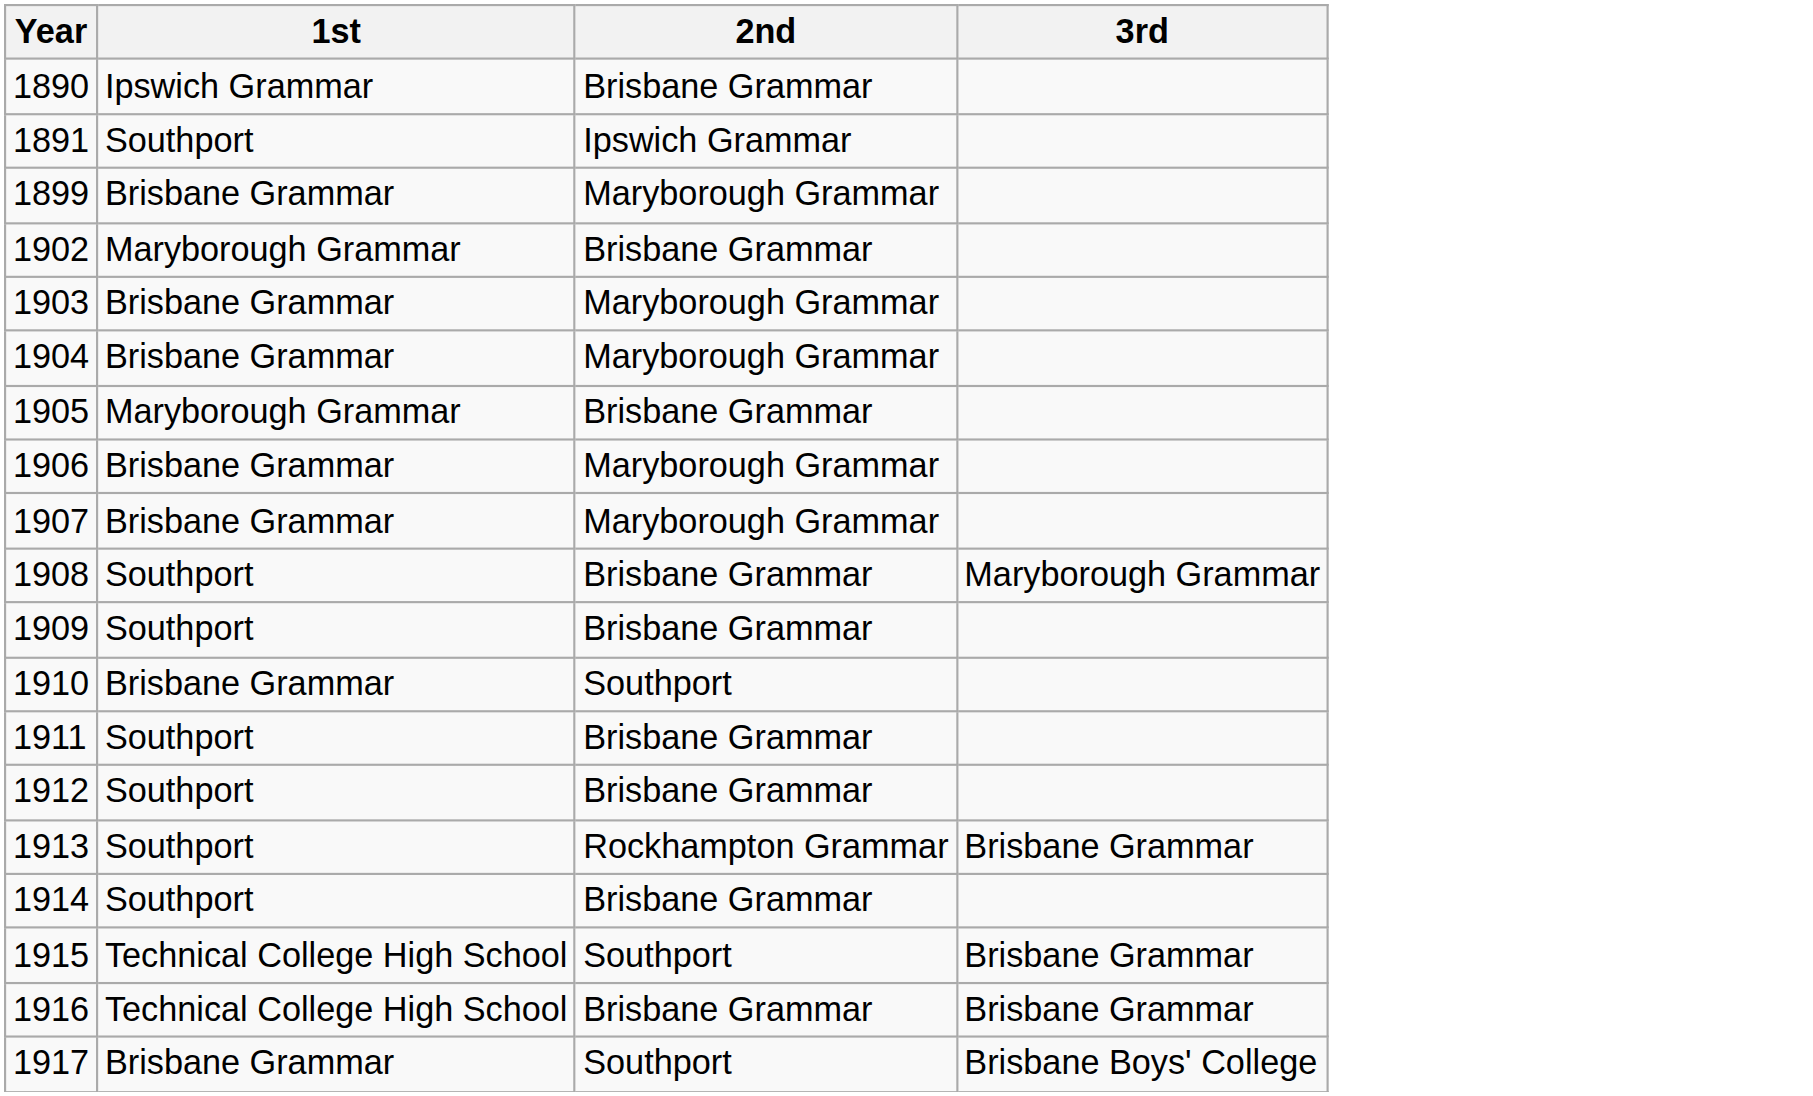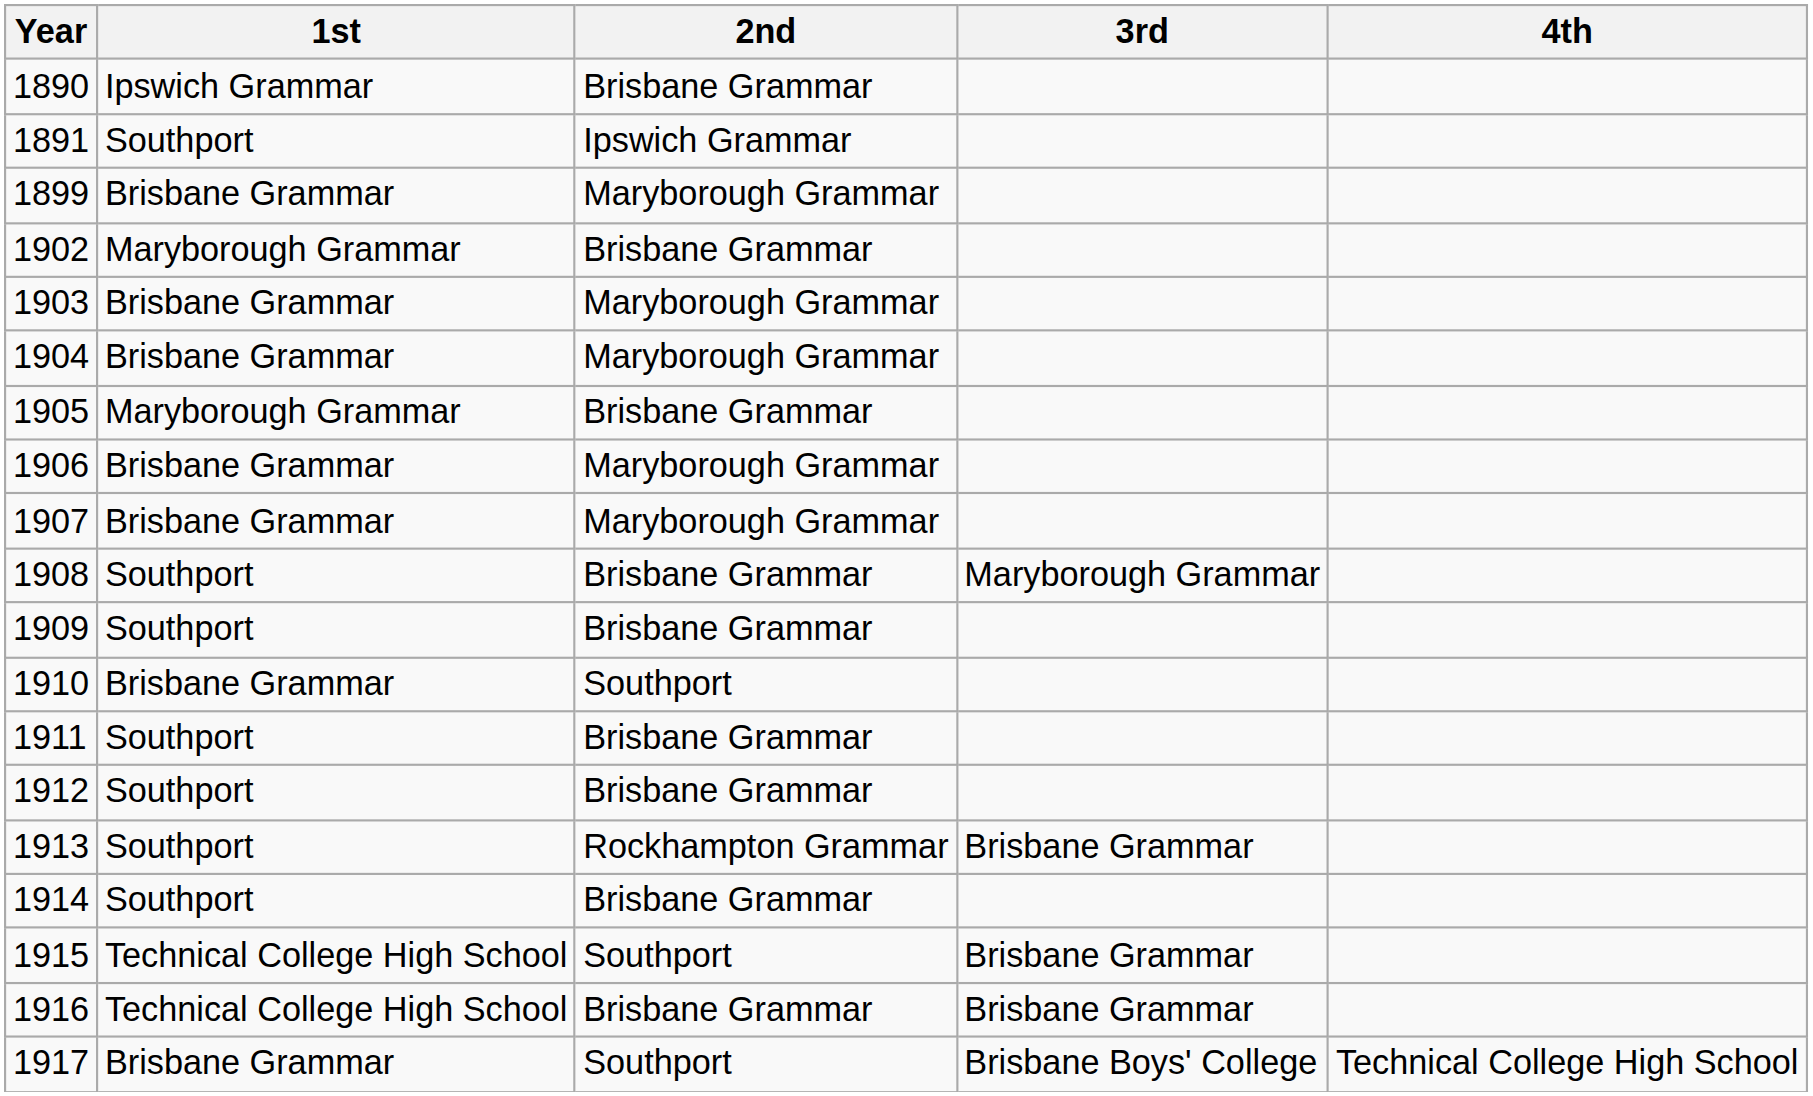 <table class="wikitable sortable">
 <tr>
 <th>Year</th>
 <th>1st</th>
 <th>2nd</th>
 <th>3rd</th>
+<th>4th</th>
 </tr>
 <tr>
 <td>1890</td>
 <td>Ipswich Grammar</td>
 <td>Brisbane Grammar</td>
+<td></td>
 <td></td>
 </tr>
 <tr>
 <td>1891</td>
 <td>Southport</td>
 <td>Ipswich Grammar</td>
 <td></td>
+<td></td>
 </tr>
 <tr>
 <td>1899</td>
 <td>Brisbane Grammar</td>
 <td>Maryborough Grammar</td>
+<td></td>
 <td></td>
 </tr>
 <tr>
 <td>1902</td>
 <td>Maryborough Grammar</td>
 <td>Brisbane Grammar</td>
 <td></td>
+<td></td>
 </tr>
 <tr>
 <td>1903</td>
 <td>Brisbane Grammar</td>
 <td>Maryborough Grammar</td>
+<td></td>
 <td></td>
 </tr>
 <tr>
 <td>1904</td>
 <td>Brisbane Grammar</td>
 <td>Maryborough Grammar</td>
 <td></td>
+<td></td>
 </tr>
 <tr>
 <td>1905</td>
 <td>Maryborough Grammar</td>
 <td>Brisbane Grammar</td>
+<td></td>
 <td></td>
 </tr>
 <tr>
 <td>1906</td>
 <td>Brisbane Grammar</td>
 <td>Maryborough Grammar</td>
 <td></td>
+<td></td>
 </tr>
 <tr>
 <td>1907</td>
 <td>Brisbane Grammar</td>
 <td>Maryborough Grammar</td>
+<td></td>
 <td></td>
 </tr>
 <tr>
 <td>1908</td>
 <td>Southport</td>
 <td>Brisbane Grammar</td>
 <td>Maryborough Grammar</td>
+<td></td>
 </tr>
 <tr>
 <td>1909</td>
 <td>Southport</td>
 <td>Brisbane Grammar</td>
+<td></td>
 <td></td>
 </tr>
 <tr>
 <td>1910</td>
 <td>Brisbane Grammar</td>
 <td>Southport</td>
 <td></td>
+<td></td>
 </tr>
 <tr>
 <td>1911</td>
 <td>Southport</td>
 <td>Brisbane Grammar</td>
+<td></td>
 <td></td>
 </tr>
 <tr>
 <td>1912</td>
 <td>Southport</td>
 <td>Brisbane Grammar</td>
 <td></td>
+<td></td>
 </tr>
 <tr>
 <td>1913</td>
 <td>Southport</td>
 <td>Rockhampton Grammar</td>
 <td>Brisbane Grammar</td>
+<td></td>
 </tr>
 <tr>
 <td>1914</td>
 <td>Southport</td>
 <td>Brisbane Grammar</td>
+<td></td>
 <td></td>
 </tr>
 <tr>
 <td>1915</td>
 <td>Technical College High School</td>
 <td>Southport</td>
 <td>Brisbane Grammar</td>
+<td></td>
 </tr>
 <tr>
 <td>1916</td>
 <td>Technical College High School</td>
 <td>Brisbane Grammar</td>
 <td>Brisbane Grammar</td>
+<td></td>
 </tr>
 <tr>
 <td>1917</td>
 <td>Brisbane Grammar</td>
 <td>Southport</td>
 <td>Brisbane Boys' College</td>
+<td>Technical College High School</td>
 </tr>
 </table>
